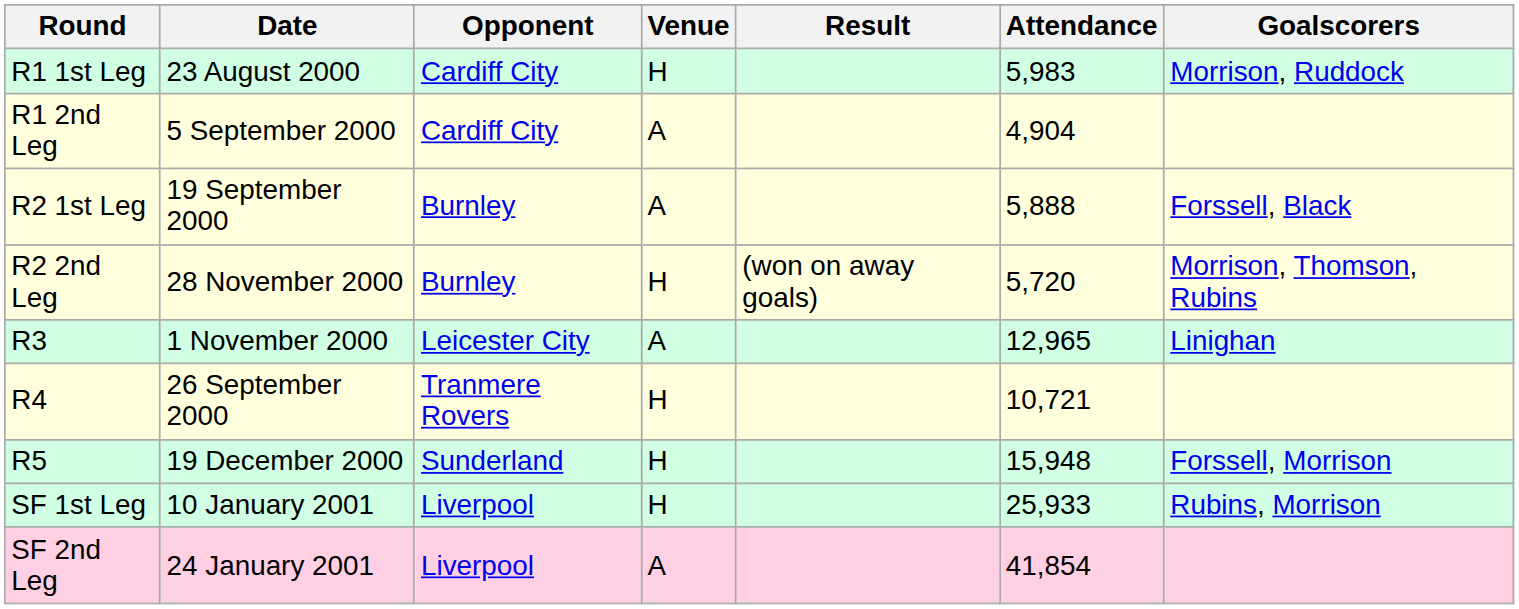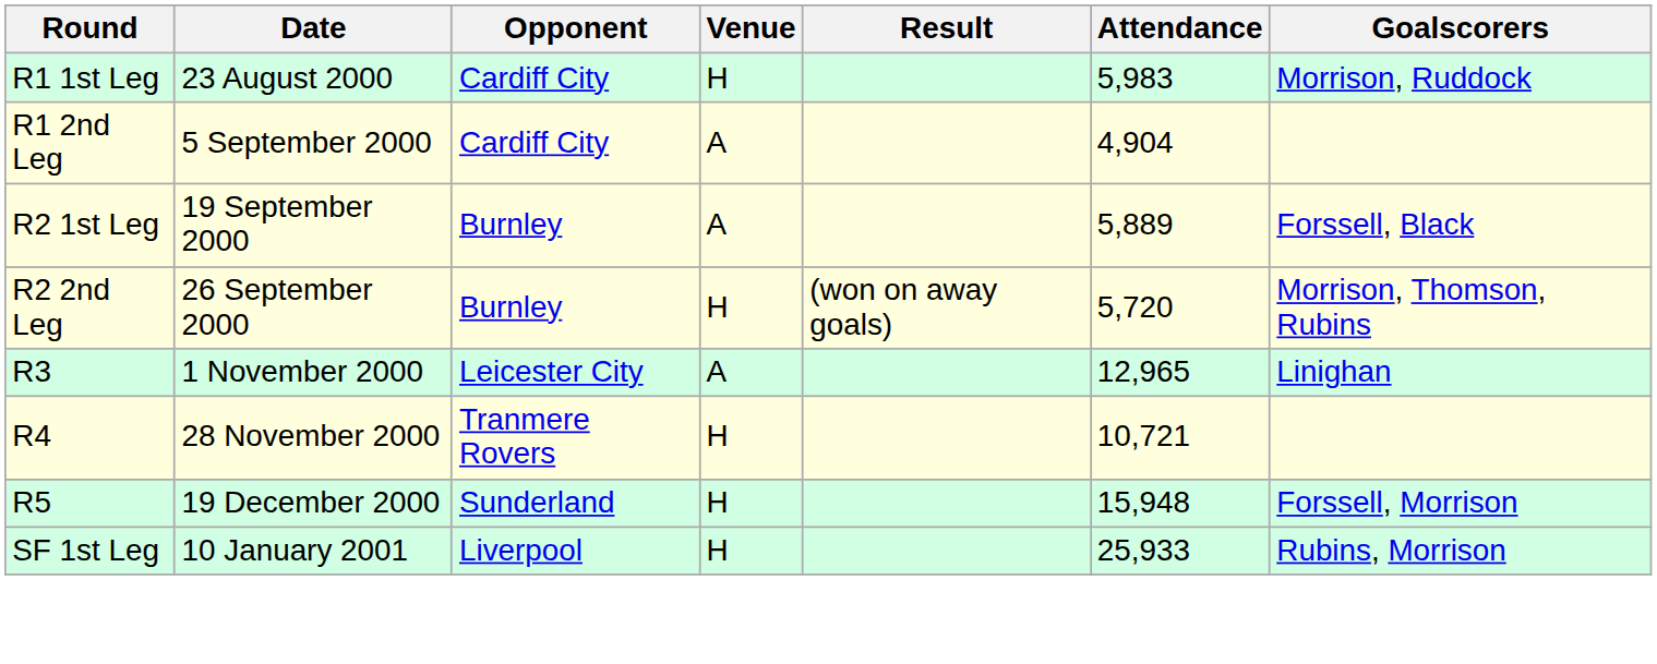 <table class="wikitable">
 <tr>
 <th>Round</th>
 <th>Date</th>
 <th>Opponent</th>
 <th>Venue</th>
 <th>Result</th>
 <th>Attendance</th>
 <th>Goalscorers</th>
 </tr>
 <tr style="background-color: #d0ffe3;">
 <td>R1 1st Leg</td>
 <td>23 August 2000</td>
 <td><a href='#'>Cardiff City</a></td>
 <td>H</td>
 <td></td>
 <td>5,983</td>
 <td><a href='#'>Morrison</a>, <a href='#'>Ruddock</a></td>
 </tr>
 <tr style="background-color: #ffffdd;">
 <td>R1 2nd Leg</td>
 <td>5 September 2000</td>
 <td><a href='#'>Cardiff City</a></td>
 <td>A</td>
 <td></td>
 <td>4,904</td>
 <td></td>
 </tr>
 <tr style="background-color: #ffffdd;">
 <td>R2 1st Leg</td>
 <td>19 September 2000</td>
 <td><a href='#'>Burnley</a></td>
 <td>A</td>
 <td></td>
-<td>5,888</td>
+<td>5,889</td>
 <td><a href='#'>Forssell</a>, <a href='#'>Black</a></td>
 </tr>
 <tr style="background-color: #ffffdd;">
 <td>R2 2nd Leg</td>
-<td>28 November 2000</td>
+<td>26 September 2000</td>
 <td><a href='#'>Burnley</a></td>
 <td>H</td>
 <td> (won on away goals)</td>
 <td>5,720</td>
 <td><a href='#'>Morrison</a>, <a href='#'>Thomson</a>, <a href='#'>Rubins</a></td>
 </tr>
 <tr style="background-color: #d0ffe3;">
 <td>R3</td>
 <td>1 November 2000</td>
 <td><a href='#'>Leicester City</a></td>
 <td>A</td>
 <td></td>
 <td>12,965</td>
 <td><a href='#'>Linighan</a></td>
 </tr>
 <tr style="background-color: #ffffdd;">
 <td>R4</td>
-<td>26 September 2000</td>
+<td>28 November 2000</td>
 <td><a href='#'>Tranmere Rovers</a></td>
 <td>H</td>
 <td> </td>
 <td>10,721</td>
 <td></td>
 </tr>
 <tr style="background-color: #d0ffe3;">
 <td>R5</td>
 <td>19 December 2000</td>
 <td><a href='#'>Sunderland</a></td>
 <td>H</td>
 <td></td>
 <td>15,948</td>
 <td><a href='#'>Forssell</a>, <a href='#'>Morrison</a></td>
 </tr>
 <tr style="background-color: #d0ffe3;">
 <td>SF 1st Leg</td>
 <td>10 January 2001</td>
 <td><a href='#'>Liverpool</a></td>
 <td>H</td>
 <td></td>
 <td>25,933</td>
 <td><a href='#'>Rubins</a>, <a href='#'>Morrison</a></td>
 </tr>
-<tr style="background-color: #ffd0e3;">
-<td>SF 2nd Leg</td>
-<td>24 January 2001</td>
-<td><a href='#'>Liverpool</a></td>
-<td>A</td>
-<td></td>
-<td>41,854</td>
-<td></td>
-</tr>
 </table>
